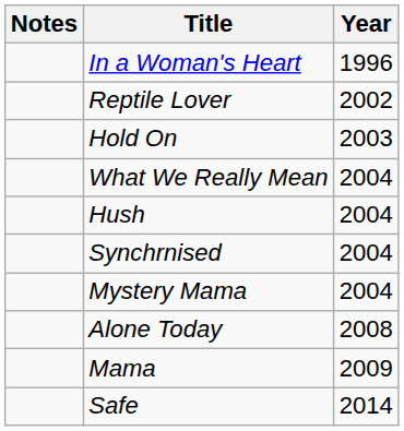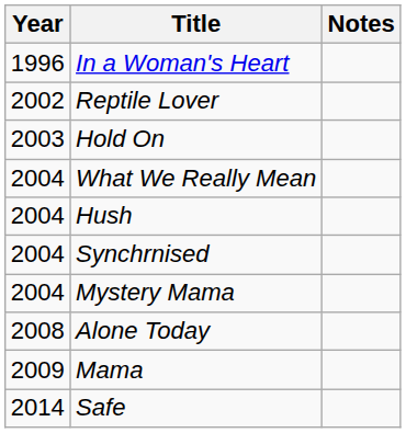 <table class="wikitable">
 <tr>
+<th>Year</th>
+<th>Title</th>
 <th>Notes</th>
-<th>Title</th>
-<th>Year</th>
 </tr>
 <tr>
+<td>1996</td>
+<td><em><a href='#'>In a Woman's Heart</a></em></td>
 <td></td>
-<td><em><a href='#'>In a Woman's Heart</a></em></td>
-<td>1996</td>
 </tr>
 <tr>
+<td>2002</td>
+<td><em>Reptile Lover</em></td>
 <td></td>
-<td><em>Reptile Lover</em></td>
-<td>2002</td>
 </tr>
 <tr>
+<td>2003</td>
+<td><em>Hold On</em></td>
 <td></td>
-<td><em>Hold On</em></td>
-<td>2003</td>
 </tr>
 <tr>
+<td>2004</td>
+<td><em>What We Really Mean</em></td>
 <td></td>
-<td><em>What We Really Mean</em></td>
-<td>2004</td>
 </tr>
 <tr>
+<td>2004</td>
+<td><em>Hush</em></td>
 <td></td>
-<td><em>Hush</em></td>
-<td>2004</td>
 </tr>
 <tr>
+<td>2004</td>
+<td><em>Synchrnised</em></td>
 <td></td>
-<td><em>Synchrnised</em></td>
-<td>2004</td>
 </tr>
 <tr>
+<td>2004</td>
+<td><em>Mystery Mama</em></td>
 <td></td>
-<td><em>Mystery Mama</em></td>
-<td>2004</td>
 </tr>
 <tr>
+<td>2008</td>
+<td><em>Alone Today</em></td>
 <td></td>
-<td><em>Alone Today</em></td>
-<td>2008</td>
 </tr>
 <tr>
+<td>2009</td>
+<td><em>Mama</em></td>
 <td></td>
-<td><em>Mama</em></td>
-<td>2009</td>
 </tr>
 <tr>
+<td>2014</td>
+<td><em>Safe</em></td>
 <td></td>
-<td><em>Safe</em></td>
-<td>2014</td>
 </tr>
 </table>
